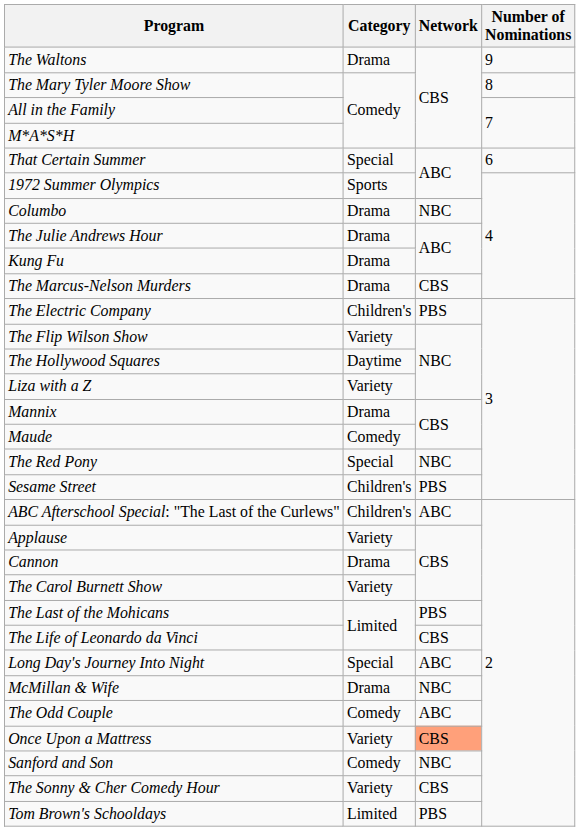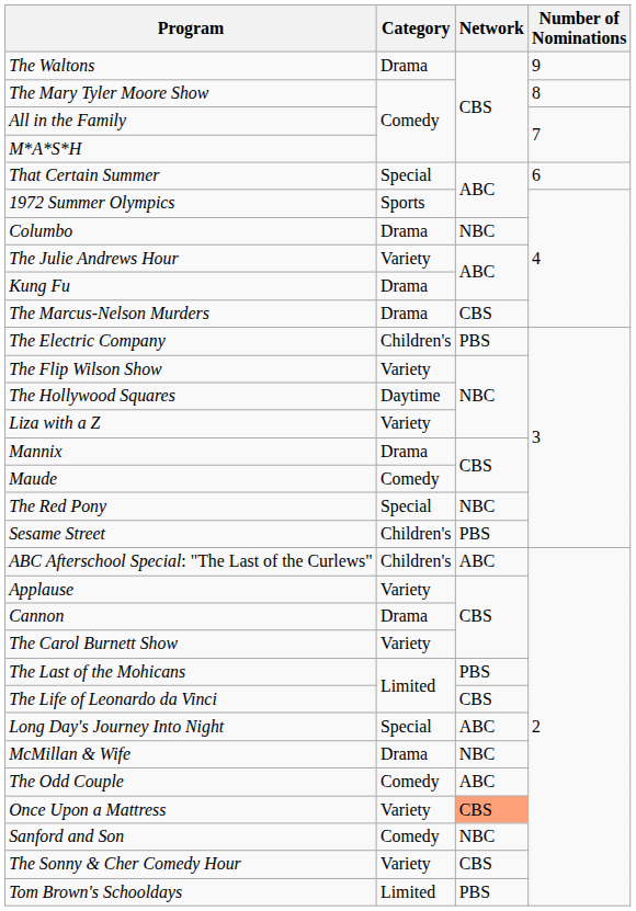 <table class="wikitable">
 <tr>
 <th>Program</th>
 <th>Category</th>
 <th>Network</th>
 <th>Number of<br>Nominations</th>
 </tr>
 <tr>
 <td><em>The Waltons</em></td>
 <td>Drama</td>
 <td rowspan="4">CBS</td>
 <td>9</td>
 </tr>
 <tr>
 <td><em>The Mary Tyler Moore Show</em></td>
 <td rowspan="3">Comedy</td>
 <td>8</td>
 </tr>
 <tr>
 <td><em>All in the Family</em></td>
 <td rowspan="2">7</td>
 </tr>
 <tr>
 <td><em>M*A*S*H</em></td>
 </tr>
 <tr>
 <td><em>That Certain Summer</em></td>
 <td>Special</td>
 <td rowspan="2">ABC</td>
 <td>6</td>
 </tr>
 <tr>
 <td><em>1972 Summer Olympics</em></td>
 <td>Sports</td>
 <td rowspan="5">4</td>
 </tr>
 <tr>
 <td><em>Columbo</em></td>
 <td>Drama</td>
 <td>NBC</td>
 </tr>
 <tr>
 <td><em>The Julie Andrews Hour</em></td>
-<td>Drama</td>
+<td>Variety</td>
 <td rowspan="2">ABC</td>
 </tr>
 <tr>
 <td><em>Kung Fu</em></td>
 <td>Drama</td>
 </tr>
 <tr>
 <td><em>The Marcus-Nelson Murders</em></td>
 <td>Drama</td>
 <td>CBS</td>
 </tr>
 <tr>
 <td><em>The Electric Company</em></td>
 <td>Children's</td>
 <td>PBS</td>
 <td rowspan="8">3</td>
 </tr>
 <tr>
 <td><em>The Flip Wilson Show</em></td>
 <td>Variety</td>
 <td rowspan="3">NBC</td>
 </tr>
 <tr>
 <td><em>The Hollywood Squares</em></td>
 <td>Daytime</td>
 </tr>
 <tr>
 <td><em>Liza with a Z</em></td>
 <td>Variety</td>
 </tr>
 <tr>
 <td><em>Mannix</em></td>
 <td>Drama</td>
 <td rowspan="2">CBS</td>
 </tr>
 <tr>
 <td><em>Maude</em></td>
 <td>Comedy</td>
 </tr>
 <tr>
 <td><em>The Red Pony</em></td>
 <td>Special</td>
 <td>NBC</td>
 </tr>
 <tr>
 <td><em>Sesame Street</em></td>
 <td>Children's</td>
 <td>PBS</td>
 </tr>
 <tr>
 <td><em>ABC Afterschool Special</em>: "The Last of the Curlews"</td>
 <td>Children's</td>
 <td>ABC</td>
 <td rowspan="13">2</td>
 </tr>
 <tr>
 <td><em>Applause</em></td>
 <td>Variety</td>
 <td rowspan="3">CBS</td>
 </tr>
 <tr>
 <td><em>Cannon</em></td>
 <td>Drama</td>
 </tr>
 <tr>
 <td><em>The Carol Burnett Show</em></td>
 <td>Variety</td>
 </tr>
 <tr>
 <td><em>The Last of the Mohicans</em></td>
 <td rowspan="2">Limited</td>
 <td>PBS</td>
 </tr>
 <tr>
 <td><em>The Life of Leonardo da Vinci</em></td>
 <td>CBS</td>
 </tr>
 <tr>
 <td><em>Long Day's Journey Into Night</em></td>
 <td>Special</td>
 <td>ABC</td>
 </tr>
 <tr>
 <td><em>McMillan & Wife</em></td>
 <td>Drama</td>
 <td>NBC</td>
 </tr>
 <tr>
 <td><em>The Odd Couple</em></td>
 <td>Comedy</td>
 <td>ABC</td>
 </tr>
 <tr>
 <td><em>Once Upon a Mattress</em></td>
 <td>Variety</td>
 <td style="background: lightsalmon;">CBS</td>
 </tr>
 <tr>
 <td><em>Sanford and Son</em></td>
 <td>Comedy</td>
 <td>NBC</td>
 </tr>
 <tr>
 <td><em>The Sonny & Cher Comedy Hour</em></td>
 <td>Variety</td>
 <td>CBS</td>
 </tr>
 <tr>
 <td><em>Tom Brown's Schooldays</em></td>
 <td>Limited</td>
 <td>PBS</td>
 </tr>
 </table>
